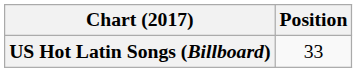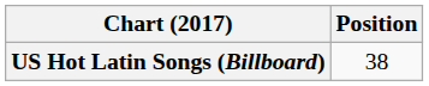 <table class="wikitable plainrowheaders">
 <tr>
 <th>Chart (2017)</th>
 <th>Position</th>
 </tr>
 <tr>
 <th scope="row">US Hot Latin Songs (<em>Billboard</em>)</th>
-<td style="text-align:center;">33</td>
+<td style="text-align:center;">38</td>
 </tr>
 </table>
